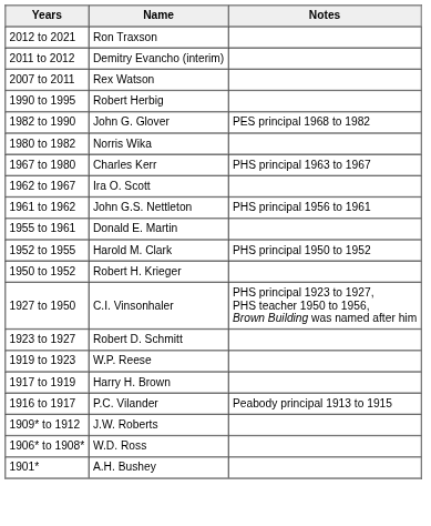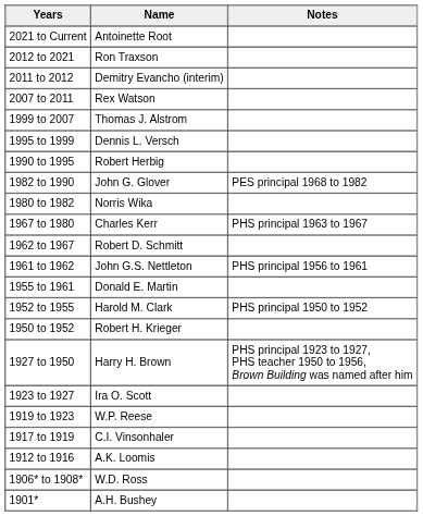 <table border="1" cellpadding="5" cellspacing="0">
 <tr>
 <th scope="col" style="background:#efefef;">Years</th>
 <th scope="col" style="background:#efefef;">Name</th>
 <th scope="col" style="background:#efefef;">Notes</th>
+</tr>
+<tr>
+<td>2021 to Current</td>
+<td>Antoinette Root</td>
+<td></td>
 </tr>
 <tr>
 <td>2012 to 2021</td>
 <td>Ron Traxson</td>
 <td></td>
 </tr>
 <tr>
 <td>2011 to 2012</td>
 <td>Demitry Evancho (interim)</td>
 <td></td>
 </tr>
 <tr>
 <td>2007 to 2011</td>
 <td>Rex Watson</td>
+<td></td>
+</tr>
+<tr>
+<td>1999 to 2007</td>
+<td>Thomas J. Alstrom</td>
+<td></td>
+</tr>
+<tr>
+<td>1995 to 1999</td>
+<td>Dennis L. Versch</td>
 <td></td>
 </tr>
 <tr>
 <td>1990 to 1995</td>
 <td>Robert Herbig</td>
 <td></td>
 </tr>
 <tr>
 <td>1982 to 1990</td>
 <td>John G. Glover</td>
 <td>PES principal 1968 to 1982</td>
 </tr>
 <tr>
 <td>1980 to 1982</td>
 <td>Norris Wika</td>
 <td></td>
 </tr>
 <tr>
 <td>1967 to 1980</td>
 <td>Charles Kerr</td>
 <td>PHS principal 1963 to 1967</td>
 </tr>
 <tr>
 <td>1962 to 1967</td>
-<td>Ira O. Scott </td>
+<td>Robert D. Schmitt</td>
 <td></td>
 </tr>
 <tr>
 <td>1961 to 1962</td>
 <td>John G.S. Nettleton</td>
 <td>PHS principal 1956 to 1961</td>
 </tr>
 <tr>
 <td>1955 to 1961</td>
 <td>Donald E. Martin</td>
 <td></td>
 </tr>
 <tr>
 <td>1952 to 1955</td>
 <td>Harold M. Clark</td>
 <td>PHS principal 1950 to 1952</td>
 </tr>
 <tr>
 <td>1950 to 1952</td>
 <td>Robert H. Krieger</td>
 <td></td>
 </tr>
 <tr>
 <td>1927 to 1950</td>
-<td>C.I. Vinsonhaler </td>
+<td>Harry H. Brown</td>
 <td>PHS principal 1923 to 1927,<br>PHS teacher 1950 to 1956,<br><em>Brown Building</em> was named after him</td>
 </tr>
 <tr>
 <td>1923 to 1927</td>
-<td>Robert D. Schmitt</td>
+<td>Ira O. Scott </td>
 <td></td>
 </tr>
 <tr>
 <td>1919 to 1923</td>
 <td>W.P. Reese </td>
 <td></td>
 </tr>
 <tr>
 <td>1917 to 1919</td>
-<td>Harry H. Brown</td>
+<td>C.I. Vinsonhaler </td>
 <td></td>
 </tr>
 <tr>
-<td>1916 to 1917</td>
-<td>P.C. Vilander </td>
-<td>Peabody principal 1913 to 1915 </td>
-</tr>
-<tr>
-<td>1909* to 1912</td>
-<td>J.W. Roberts</td>
+<td>1912 to 1916</td>
+<td>A.K. Loomis </td>
 <td></td>
 </tr>
 <tr>
 <td>1906* to 1908*</td>
 <td>W.D. Ross</td>
 <td></td>
 </tr>
 <tr>
 <td>1901*</td>
 <td>A.H. Bushey </td>
 <td></td>
 </tr>
 </table>
